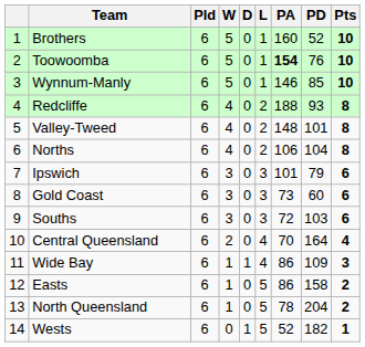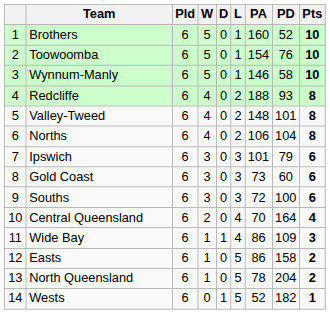 <table class="wikitable" style="text-align:center;">
 <tr>
 <th style="width:20px;"></th>
 <th width="175">Team</th>
 <th style="width:20px;">Pld</th>
 <th>W</th>
 <th>D</th>
 <th>L</th>
 <th style="width:20px;">PA</th>
 <th style="width:20px;">PD</th>
 <th style="width:20px;">Pts</th>
 </tr>
 <tr style="background:#cfc;">
 <td>1</td>
 <td style="text-align:left;"> Brothers</td>
 <td>6</td>
 <td>5</td>
 <td>0</td>
 <td>1</td>
 <td>160</td>
 <td>52</td>
 <td><strong>10</strong></td>
 </tr>
 <tr style="background:#cfc;">
 <td>2</td>
 <td style="text-align:left;"> Toowoomba</td>
 <td>6</td>
 <td>5</td>
 <td>0</td>
 <td>1</td>
-<td><strong>154</strong></td>
+<td>154</td>
 <td>76</td>
 <td><strong>10</strong></td>
 </tr>
 <tr style="background:#cfc;">
 <td>3</td>
 <td style="text-align:left;"> Wynnum-Manly</td>
 <td>6</td>
 <td>5</td>
 <td>0</td>
 <td>1</td>
 <td>146</td>
-<td>85</td>
+<td>58</td>
 <td><strong>10</strong></td>
 </tr>
 <tr style="background:#cfc;">
 <td>4</td>
 <td style="text-align:left;"> Redcliffe</td>
 <td>6</td>
 <td>4</td>
 <td>0</td>
 <td>2</td>
 <td>188</td>
 <td>93</td>
 <td><strong>8</strong></td>
 </tr>
 <tr>
 <td>5</td>
 <td style="text-align:left;"> Valley-Tweed</td>
 <td>6</td>
 <td>4</td>
 <td>0</td>
 <td>2</td>
 <td>148</td>
 <td>101</td>
 <td><strong>8</strong></td>
 </tr>
 <tr>
 <td>6</td>
 <td style="text-align:left;"> Norths</td>
 <td>6</td>
 <td>4</td>
 <td>0</td>
 <td>2</td>
 <td>106</td>
 <td>104</td>
 <td><strong>8</strong></td>
 </tr>
 <tr>
 <td>7</td>
 <td style="text-align:left;"> Ipswich</td>
 <td>6</td>
 <td>3</td>
 <td>0</td>
 <td>3</td>
 <td>101</td>
 <td>79</td>
 <td><strong>6</strong></td>
 </tr>
 <tr>
 <td>8</td>
 <td style="text-align:left;"> Gold Coast</td>
 <td>6</td>
 <td>3</td>
 <td>0</td>
 <td>3</td>
 <td>73</td>
 <td>60</td>
 <td><strong>6</strong></td>
 </tr>
 <tr>
 <td>9</td>
 <td style="text-align:left;"> Souths</td>
 <td>6</td>
 <td>3</td>
 <td>0</td>
 <td>3</td>
 <td>72</td>
-<td>103</td>
+<td>100</td>
 <td><strong>6</strong></td>
 </tr>
 <tr>
 <td>10</td>
 <td style="text-align:left;"> Central Queensland</td>
 <td>6</td>
 <td>2</td>
 <td>0</td>
 <td>4</td>
 <td>70</td>
 <td>164</td>
 <td><strong>4</strong></td>
 </tr>
 <tr>
 <td>11</td>
 <td style="text-align:left;"> Wide Bay</td>
 <td>6</td>
 <td>1</td>
 <td>1</td>
 <td>4</td>
 <td>86</td>
 <td>109</td>
 <td><strong>3</strong></td>
 </tr>
 <tr>
 <td>12</td>
 <td style="text-align:left;"> Easts</td>
 <td>6</td>
 <td>1</td>
 <td>0</td>
 <td>5</td>
 <td>86</td>
 <td>158</td>
 <td><strong>2</strong></td>
 </tr>
 <tr>
 <td>13</td>
 <td style="text-align:left;"> North Queensland</td>
 <td>6</td>
 <td>1</td>
 <td>0</td>
 <td>5</td>
 <td>78</td>
 <td>204</td>
 <td><strong>2</strong></td>
 </tr>
 <tr>
 <td>14</td>
 <td style="text-align:left;"> Wests</td>
 <td>6</td>
 <td>0</td>
 <td>1</td>
 <td>5</td>
 <td>52</td>
 <td>182</td>
 <td><strong>1</strong></td>
 </tr>
 </table>
